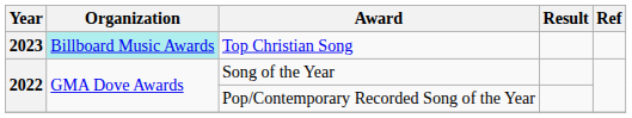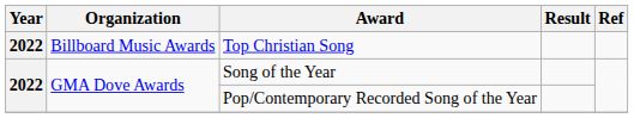 <table class="wikitable plainrowheaders">
 <tr>
 <th>Year</th>
 <th>Organization</th>
 <th>Award</th>
 <th>Result</th>
 <th>Ref</th>
 </tr>
 <tr>
-<th scope="row">2023</th>
-<td style="background: paleturquoise;"><a href='#'>Billboard Music Awards</a></td>
+<th scope="row">2022</th>
+<td><a href='#'>Billboard Music Awards</a></td>
 <td><a href='#'>Top Christian Song</a></td>
 <td></td>
 <td></td>
 </tr>
 <tr>
 <th scope="row" rowspan="2">2022</th>
 <td rowspan="2"><a href='#'>GMA Dove Awards</a></td>
 <td>Song of the Year</td>
 <td></td>
 <td rowspan="2"></td>
 </tr>
 <tr>
 <td>Pop/Contemporary Recorded Song of the Year</td>
 <td></td>
 </tr>
 <tr>
 </tr>
 </table>
